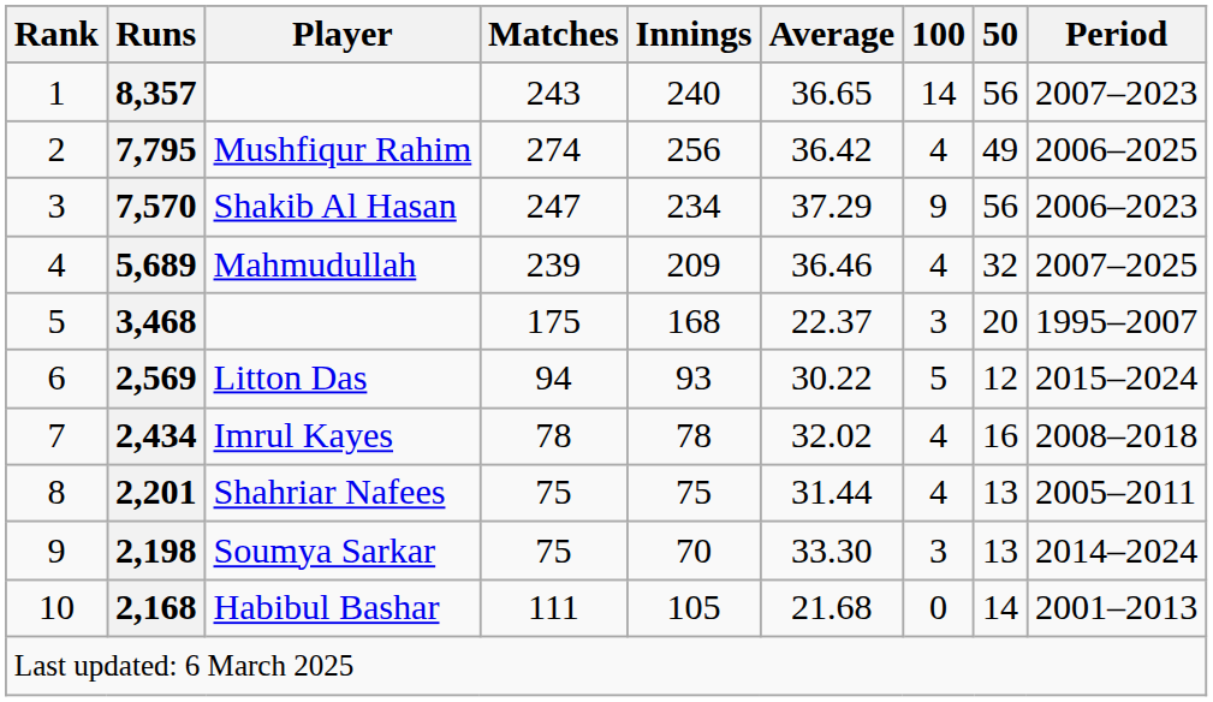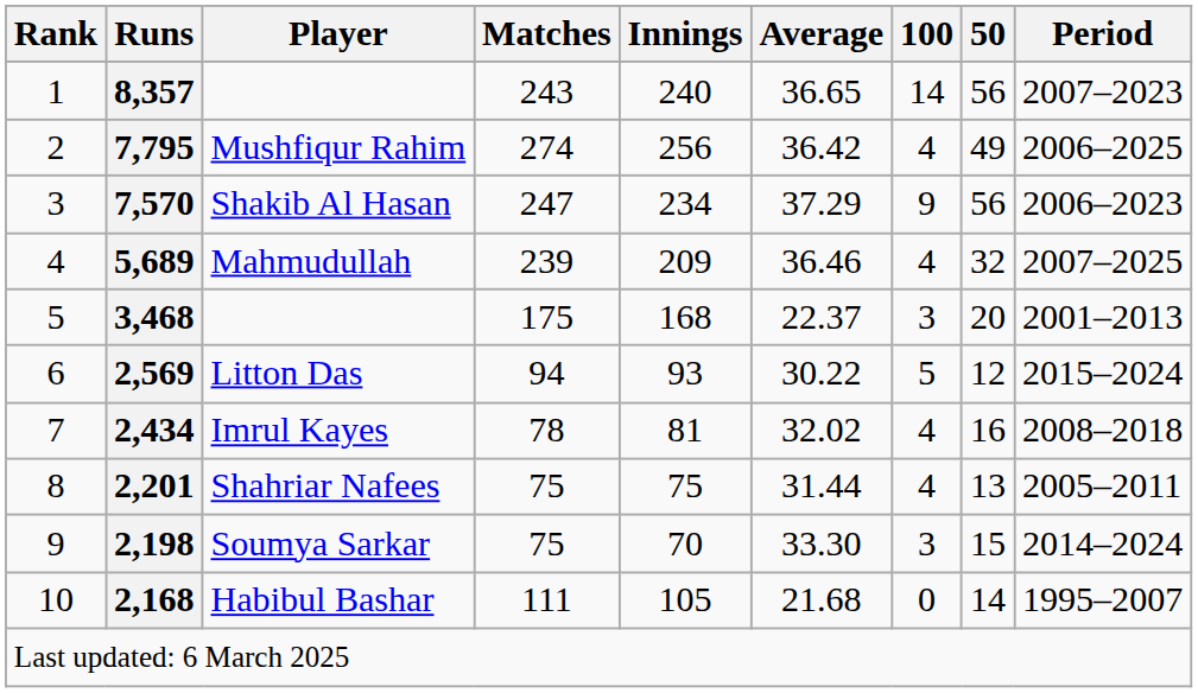 <table class="wikitable plainrowheaders sortable">
 <tr>
 <th scope=col>Rank</th>
 <th scope=col>Runs</th>
 <th scope=col>Player</th>
 <th scope=col>Matches</th>
 <th scope=col>Innings</th>
 <th scope=col>Average</th>
 <th scope=col>100</th>
 <th scope=col>50</th>
 <th scope=col>Period</th>
 </tr>
 <tr>
 <td align=center>1</td>
 <th scope=row style="text-align:center;">8,357</th>
 <td></td>
 <td align=center>243</td>
 <td align=center>240</td>
 <td align=center>36.65</td>
 <td align=center>14</td>
 <td align=center>56</td>
 <td>2007–2023</td>
 </tr>
 <tr>
 <td align=center>2</td>
 <th scope=row style=text-align:center;>7,795</th>
 <td><a href='#'>Mushfiqur Rahim</a></td>
 <td align=center>274</td>
 <td align=center>256</td>
 <td align=center>36.42</td>
 <td align=center>4</td>
 <td align=center>49</td>
 <td>2006–2025</td>
 </tr>
 <tr>
 <td align=center>3</td>
 <th scope=row style=text-align:center;>7,570</th>
 <td><a href='#'>Shakib Al Hasan</a></td>
 <td align=center>247</td>
 <td align=center>234</td>
 <td align=center>37.29</td>
 <td align=center>9</td>
 <td align=center>56</td>
 <td>2006–2023</td>
 </tr>
 <tr>
 <td align=center>4</td>
 <th scope=row style=text-align:center;>5,689</th>
 <td><a href='#'>Mahmudullah</a></td>
 <td align=center>239</td>
 <td align=center>209</td>
 <td align=center>36.46</td>
 <td align=center>4</td>
 <td align=center>32</td>
 <td>2007–2025</td>
 </tr>
 <tr>
 <td align=center>5</td>
 <th scope=row style=text-align:center;>3,468</th>
 <td></td>
 <td align=center>175</td>
 <td align=center>168</td>
 <td align=center>22.37</td>
 <td align=center>3</td>
 <td align=center>20</td>
-<td>1995–2007</td>
+<td>2001–2013</td>
 </tr>
 <tr>
 <td align=center>6</td>
 <th scope=row style=text-align:center;>2,569</th>
 <td><a href='#'>Litton Das</a></td>
 <td align=center>94</td>
 <td align=center>93</td>
 <td align=center>30.22</td>
 <td align=center>5</td>
 <td align=center>12</td>
 <td>2015–2024</td>
 </tr>
 <tr>
 <td align=center>7</td>
 <th scope=row style=text-align:center;>2,434</th>
 <td><a href='#'>Imrul Kayes</a></td>
 <td align=center>78</td>
-<td align=center>78</td>
+<td align=center>81</td>
 <td align=center>32.02</td>
 <td align=center>4</td>
 <td align=center>16</td>
 <td>2008–2018</td>
 </tr>
 <tr>
 <td align=center>8</td>
 <th scope=row style=text-align:center;>2,201</th>
 <td><a href='#'>Shahriar Nafees</a></td>
 <td align=center>75</td>
 <td align=center>75</td>
 <td align=center>31.44</td>
 <td align=center>4</td>
 <td align=center>13</td>
 <td>2005–2011</td>
 </tr>
 <tr>
 <td align=center>9</td>
 <th scope=row style=text-align:center;>2,198</th>
 <td><a href='#'>Soumya Sarkar</a></td>
 <td align=center>75</td>
 <td align=center>70</td>
 <td align=center>33.30</td>
 <td align=center>3</td>
-<td align=center>13</td>
+<td align=center>15</td>
 <td>2014–2024</td>
 </tr>
 <tr>
 <td align=center>10</td>
 <th scope=row style=text-align:center;>2,168</th>
 <td><a href='#'>Habibul Bashar</a></td>
 <td align=center>111</td>
 <td align=center>105</td>
 <td align=center>21.68</td>
 <td align=center>0</td>
 <td align=center>14</td>
-<td>2001–2013</td>
+<td>1995–2007</td>
 </tr>
 <tr class="sortbottom">
 <td colspan="9"><small>Last updated: 6 March 2025</small></td>
 </tr>
 </table>
